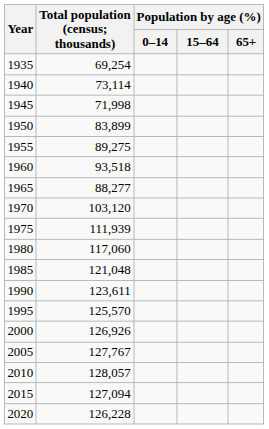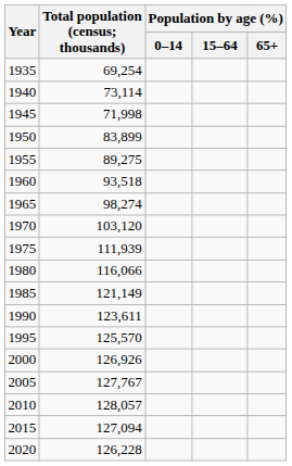 <table class="wikitable sortable" style="text-align: right;">
 <tr>
 <th rowspan="2">Year</th>
 <th rowspan="2">Total population<br>(census;<br>thousands)</th>
 <th colspan="3">Population by age (%)</th>
 </tr>
 <tr>
 <th>0–14</th>
 <th>15–64</th>
 <th>65+</th>
 </tr>
 <tr>
 <td>1935</td>
 <td>69,254</td>
 <td></td>
 <td></td>
 <td></td>
 </tr>
 <tr>
 <td>1940</td>
 <td>73,114</td>
 <td></td>
 <td></td>
 <td></td>
 </tr>
 <tr>
 <td>1945</td>
 <td>71,998</td>
 <td></td>
 <td></td>
 <td></td>
 </tr>
 <tr>
 <td>1950</td>
 <td>83,899</td>
 <td></td>
 <td></td>
 <td></td>
 </tr>
 <tr>
 <td>1955</td>
 <td>89,275</td>
 <td></td>
 <td></td>
 <td></td>
 </tr>
 <tr>
 <td>1960</td>
 <td>93,518</td>
 <td></td>
 <td></td>
 <td></td>
 </tr>
 <tr>
 <td>1965</td>
-<td>88,277</td>
+<td>98,274</td>
 <td></td>
 <td></td>
 <td></td>
 </tr>
 <tr>
 <td>1970</td>
 <td>103,120</td>
 <td></td>
 <td></td>
 <td></td>
 </tr>
 <tr>
 <td>1975</td>
 <td>111,939</td>
 <td></td>
 <td></td>
 <td></td>
 </tr>
 <tr>
 <td>1980</td>
-<td>117,060</td>
+<td>116,066</td>
 <td></td>
 <td></td>
 <td></td>
 </tr>
 <tr>
 <td>1985</td>
-<td>121,048</td>
+<td>121,149</td>
 <td></td>
 <td></td>
 <td></td>
 </tr>
 <tr>
 <td>1990</td>
 <td>123,611</td>
 <td></td>
 <td></td>
 <td></td>
 </tr>
 <tr>
 <td>1995</td>
 <td>125,570</td>
 <td></td>
 <td></td>
 <td></td>
 </tr>
 <tr>
 <td>2000</td>
 <td>126,926</td>
 <td></td>
 <td></td>
 <td></td>
 </tr>
 <tr>
 <td>2005</td>
 <td>127,767</td>
 <td></td>
 <td></td>
 <td></td>
 </tr>
 <tr>
 <td>2010</td>
 <td>128,057</td>
 <td></td>
 <td></td>
 <td></td>
 </tr>
 <tr>
 <td>2015</td>
 <td>127,094</td>
 <td></td>
 <td></td>
 <td></td>
 </tr>
 <tr>
 <td>2020</td>
 <td>126,228</td>
 <td></td>
 <td></td>
 <td></td>
 </tr>
 </table>
